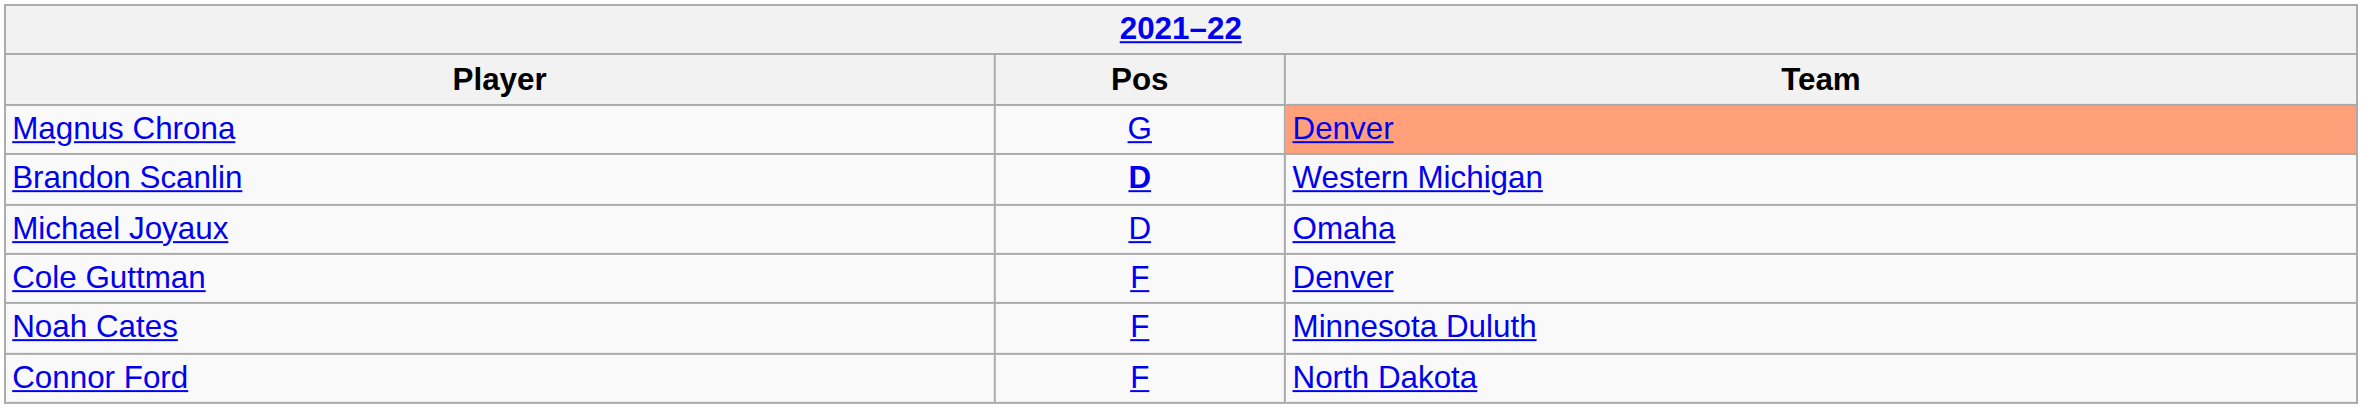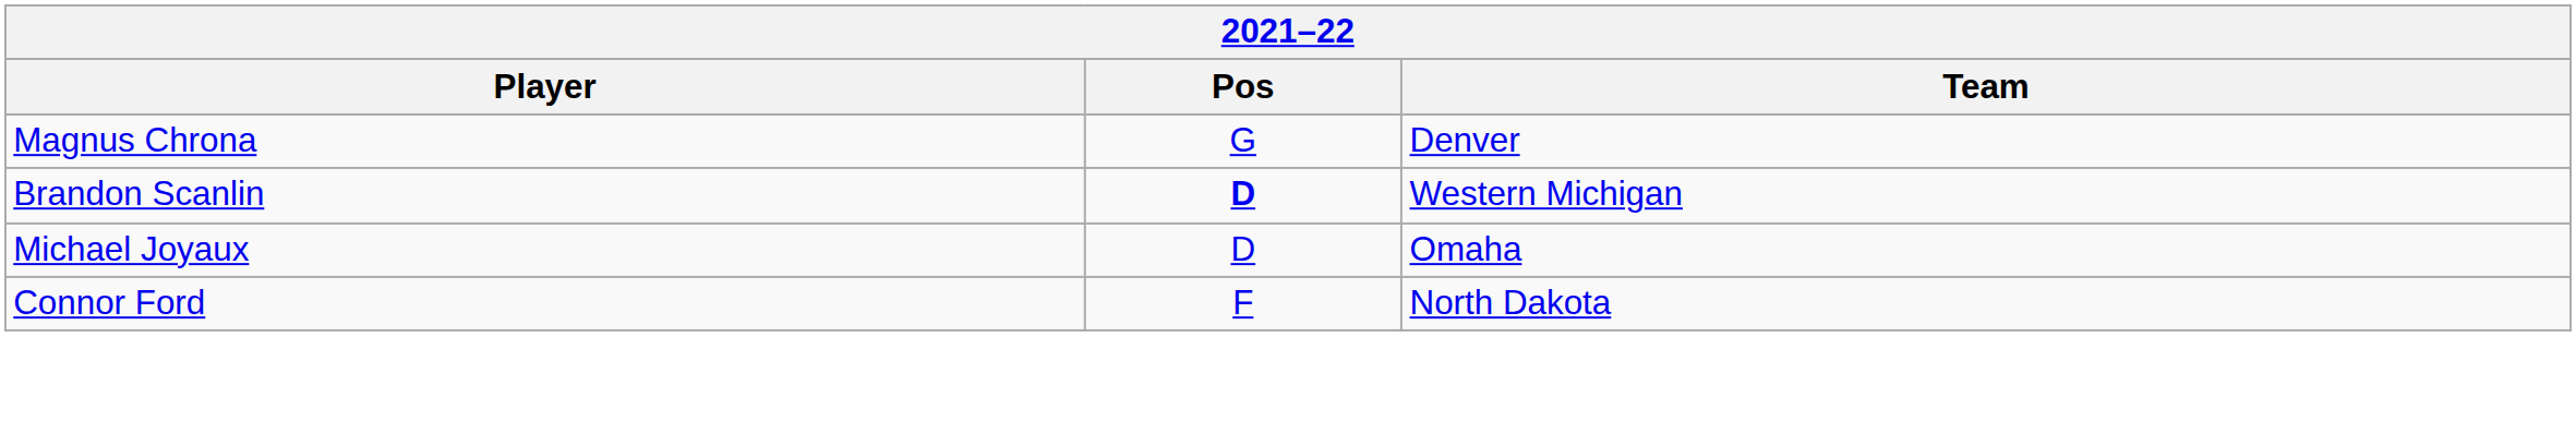 <table class="wikitable" width=95%>
 <tr>
 <th colspan=3><a href='#'>2021–22</a></th>
 </tr>
 <tr>
 <th>Player</th>
 <th>Pos</th>
 <th>Team</th>
 </tr>
 <tr>
 <td><a href='#'>Magnus Chrona</a></td>
 <td align=center><a href='#'>G</a></td>
-<td style="background: lightsalmon;"><a href='#'>Denver</a></td>
+<td><a href='#'>Denver</a></td>
 </tr>
 <tr>
 <td><a href='#'>Brandon Scanlin</a></td>
 <td align=center><strong><a href='#'>D</a></strong></td>
 <td><a href='#'>Western Michigan</a></td>
 </tr>
 <tr>
 <td><a href='#'>Michael Joyaux</a></td>
 <td align=center><a href='#'>D</a></td>
 <td><a href='#'>Omaha</a></td>
 </tr>
 <tr>
-<td><a href='#'>Cole Guttman</a></td>
-<td align=center><a href='#'>F</a></td>
-<td><a href='#'>Denver</a></td>
-</tr>
-<tr>
-<td><a href='#'>Noah Cates</a></td>
-<td align=center><a href='#'>F</a></td>
-<td><a href='#'>Minnesota Duluth</a></td>
-</tr>
-<tr>
 <td><a href='#'>Connor Ford</a></td>
 <td align=center><a href='#'>F</a></td>
 <td><a href='#'>North Dakota</a></td>
 </tr>
 </table>
